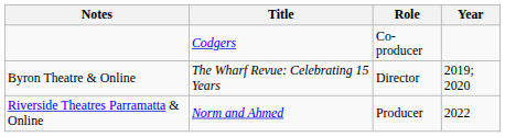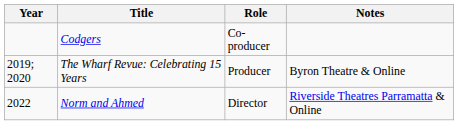 <table class="wikitable sortable">
 <tr>
-<th class="unsortable">Notes</th>
+<th>Year</th>
 <th>Title</th>
 <th>Role</th>
-<th>Year</th>
+<th class="unsortable">Notes</th>
 </tr>
 <tr>
 <td></td>
 <td><em><a href='#'>Codgers</a></em></td>
 <td>Co-producer</td>
 <td></td>
 </tr>
 <tr>
+<td>2019; 2020</td>
+<td><em>The Wharf Revue: Celebrating 15 Years</em></td>
+<td>Producer</td>
 <td>Byron Theatre & Online</td>
-<td><em>The Wharf Revue: Celebrating 15 Years</em></td>
-<td>Director</td>
-<td>2019; 2020</td>
 </tr>
 <tr>
+<td>2022</td>
+<td><em><a href='#'>Norm and Ahmed</a></em></td>
+<td>Director</td>
 <td><a href='#'>Riverside Theatres Parramatta</a> & Online</td>
-<td><em><a href='#'>Norm and Ahmed</a></em></td>
-<td>Producer</td>
-<td>2022</td>
 </tr>
 </table>
